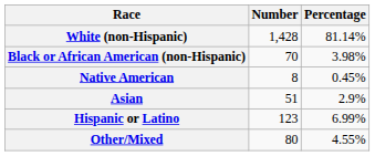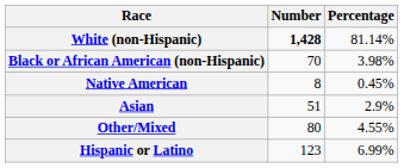 <table class="wikitable" style="text-align:right">
 <tr>
 <th scope="col">Race</th>
 <th scope="col">Number</th>
 <th scope="col">Percentage</th>
 </tr>
 <tr>
 <th scope="row"><a href='#'>White</a> (non-Hispanic)</th>
-<td>1,428</td>
+<td><strong>1,428</strong></td>
 <td>81.14%</td>
 </tr>
 <tr>
 <th scope="row"><a href='#'>Black or African American</a> (non-Hispanic)</th>
 <td>70</td>
 <td>3.98%</td>
 </tr>
 <tr>
 <th scope="row"><a href='#'>Native American</a></th>
 <td>8</td>
 <td>0.45%</td>
 </tr>
 <tr>
 <th scope="row"><a href='#'>Asian</a></th>
 <td>51</td>
 <td>2.9%</td>
 </tr>
 <tr>
+<th scope="row"><a href='#'>Other/Mixed</a></th>
+<td>80</td>
+<td>4.55%</td>
+</tr>
+<tr>
 <th scope="row"><a href='#'>Hispanic</a> or <a href='#'>Latino</a></th>
 <td>123</td>
 <td>6.99%</td>
 </tr>
-<tr>
-<th scope="row"><a href='#'>Other/Mixed</a></th>
-<td>80</td>
-<td>4.55%</td>
-</tr>
 </table>
